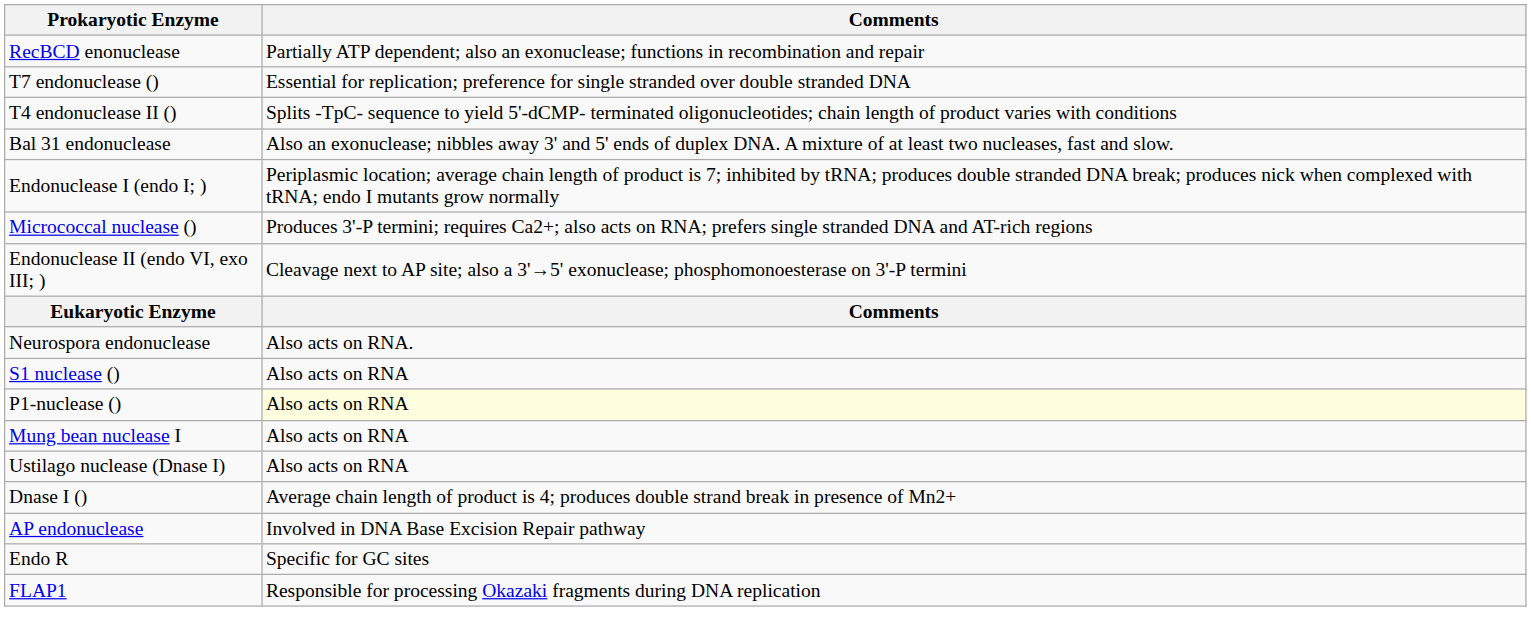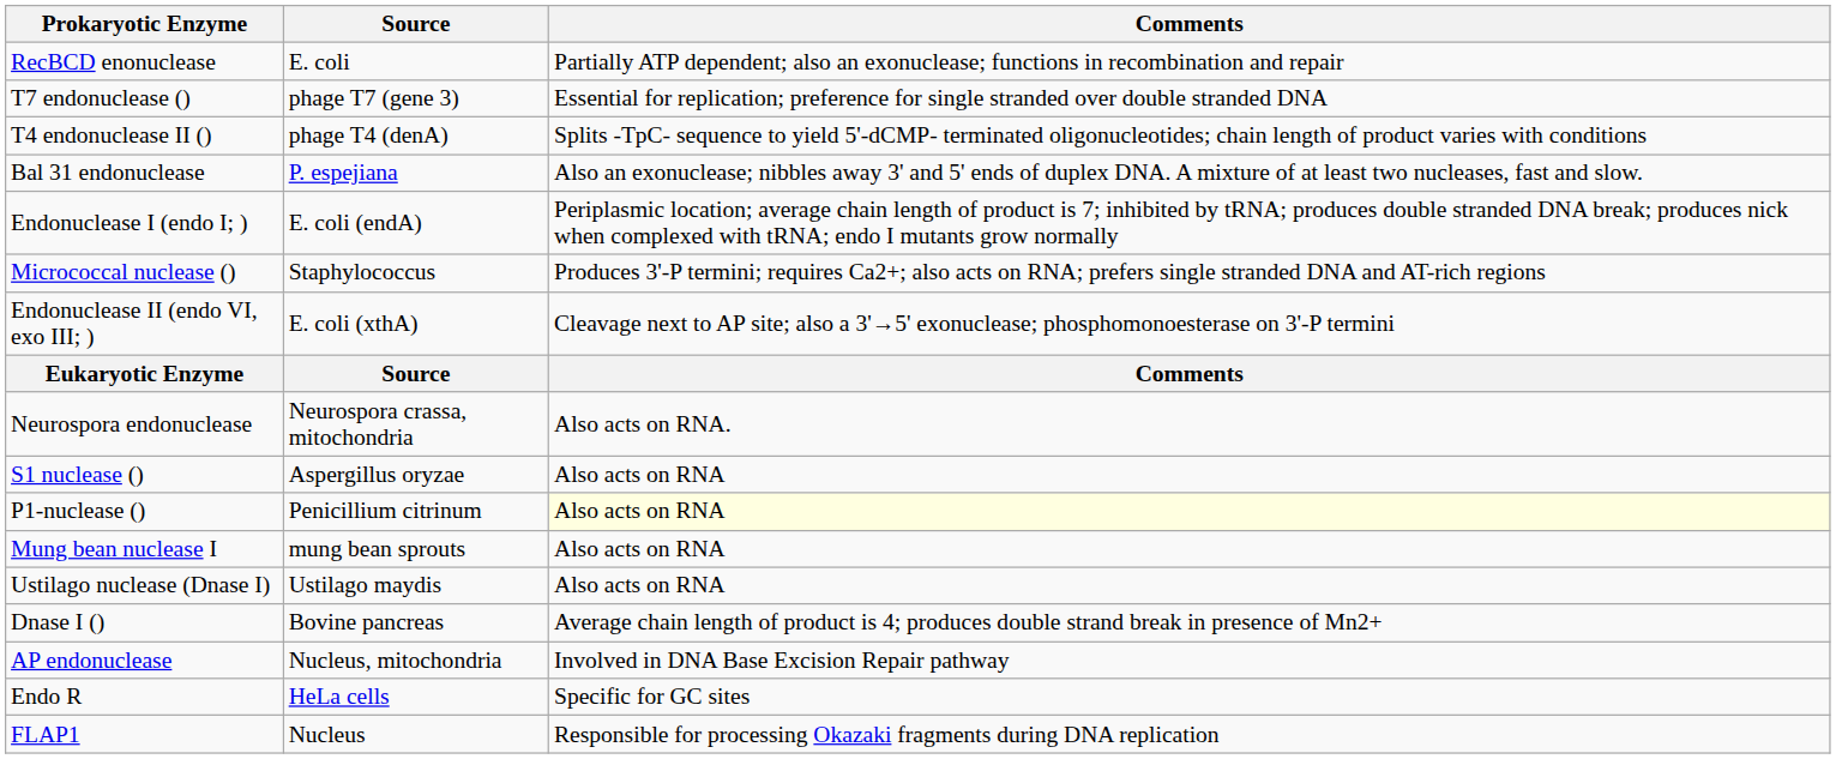 <table class="wikitable">
 <tr>
 <th>Prokaryotic Enzyme</th>
+<th>Source</th>
 <th>Comments</th>
 </tr>
 <tr>
 <td><a href='#'>RecBCD</a> enonuclease</td>
+<td>E. coli</td>
 <td>Partially ATP dependent; also an exonuclease; functions in recombination and repair</td>
 </tr>
 <tr>
 <td>T7 endonuclease ()</td>
+<td>phage T7 (gene 3)</td>
 <td>Essential for replication; preference for single stranded over double stranded DNA</td>
 </tr>
 <tr>
 <td>T4 endonuclease II ()</td>
+<td>phage T4 (denA)</td>
 <td>Splits -TpC- sequence to yield 5'-dCMP- terminated oligonucleotides; chain length of product varies with conditions</td>
 </tr>
 <tr>
 <td>Bal 31 endonuclease</td>
+<td><a href='#'>P. espejiana</a></td>
 <td>Also an exonuclease; nibbles away 3' and 5' ends of duplex DNA. A mixture of at least two nucleases, fast and slow.</td>
 </tr>
 <tr>
 <td>Endonuclease I (endo I; )</td>
+<td>E. coli (endA)</td>
 <td>Periplasmic location; average chain length of product is 7; inhibited by tRNA; produces double stranded DNA break; produces nick when complexed with tRNA; endo I mutants grow normally</td>
 </tr>
 <tr>
 <td><a href='#'>Micrococcal nuclease</a> ()</td>
+<td>Staphylococcus</td>
 <td>Produces 3'-P termini; requires Ca2+; also acts on RNA; prefers single stranded DNA and AT-rich regions</td>
 </tr>
 <tr>
 <td>Endonuclease II (endo VI, exo III; )</td>
+<td>E. coli (xthA)</td>
 <td>Cleavage next to AP site; also a 3'→5' exonuclease; phosphomonoesterase on 3'-P termini</td>
 </tr>
 <tr>
 <th>Eukaryotic Enzyme</th>
+<th>Source</th>
 <th>Comments</th>
 </tr>
 <tr>
 <td>Neurospora endonuclease</td>
+<td>Neurospora crassa, mitochondria</td>
 <td>Also acts on RNA.</td>
 </tr>
 <tr>
 <td><a href='#'>S1 nuclease</a> ()</td>
+<td>Aspergillus oryzae</td>
 <td>Also acts on RNA</td>
 </tr>
 <tr>
 <td>P1-nuclease ()</td>
+<td>Penicillium citrinum</td>
 <td style="background: lightyellow;">Also acts on RNA</td>
 </tr>
 <tr>
 <td><a href='#'>Mung bean nuclease</a> I</td>
+<td>mung bean sprouts</td>
 <td>Also acts on RNA</td>
 </tr>
 <tr>
 <td>Ustilago nuclease (Dnase I)</td>
+<td>Ustilago maydis</td>
 <td>Also acts on RNA</td>
 </tr>
 <tr>
 <td>Dnase I ()</td>
+<td>Bovine pancreas</td>
 <td>Average chain length of product is 4; produces double strand break in presence of Mn2+</td>
 </tr>
 <tr>
 <td><a href='#'>AP endonuclease</a></td>
+<td>Nucleus, mitochondria</td>
 <td>Involved in DNA Base Excision Repair pathway</td>
 </tr>
 <tr>
 <td>Endo R</td>
+<td><a href='#'>HeLa cells</a></td>
 <td>Specific for GC sites</td>
 </tr>
 <tr>
 <td><a href='#'>FLAP1</a></td>
+<td>Nucleus</td>
 <td>Responsible for processing <a href='#'>Okazaki</a> fragments during DNA replication</td>
 </tr>
 </table>
